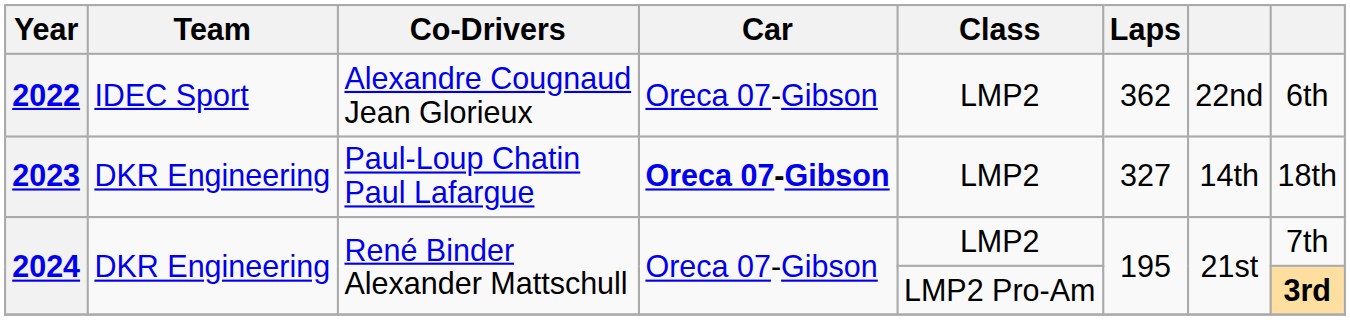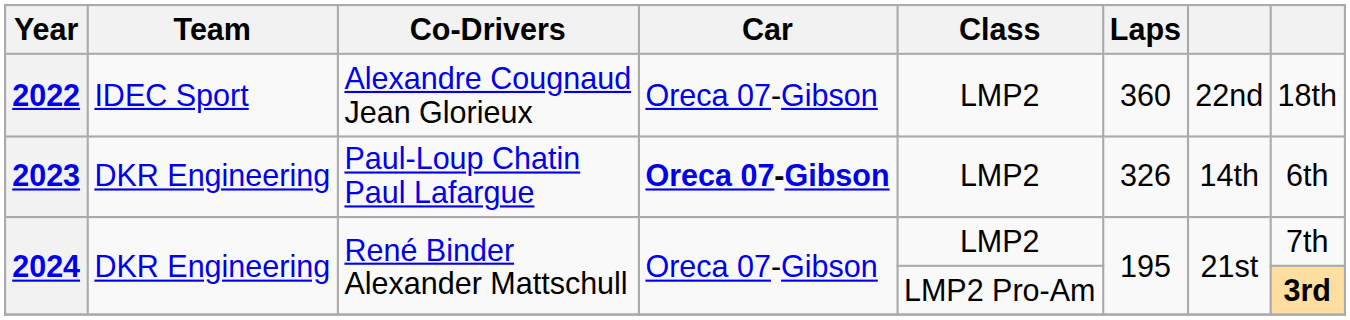 <table class="wikitable" style="text-align:center; font-size:90%">
 <tr>
 <th>Year</th>
 <th>Team</th>
 <th>Co-Drivers</th>
 <th>Car</th>
 <th>Class</th>
 <th>Laps</th>
 <th></th>
 <th></th>
 </tr>
 <tr>
 <th><a href='#'>2022</a></th>
 <td align="left"> <a href='#'>IDEC Sport</a></td>
 <td align="left"> <a href='#'>Alexandre Cougnaud</a><br> Jean Glorieux</td>
 <td align="left"><a href='#'>Oreca 07</a>-<a href='#'>Gibson</a></td>
 <td>LMP2</td>
-<td>362</td>
+<td>360</td>
 <td>22nd</td>
-<td>6th</td>
+<td>18th</td>
 </tr>
 <tr>
 <th><a href='#'>2023</a></th>
 <td align="left"> <a href='#'>DKR Engineering</a></td>
 <td align="left"> <a href='#'>Paul-Loup Chatin</a><br>  <a href='#'>Paul Lafargue</a></td>
 <td align="left"><strong><a href='#'>Oreca 07</a>-<a href='#'>Gibson</a></strong></td>
 <td>LMP2</td>
-<td>327</td>
+<td>326</td>
 <td>14th</td>
-<td>18th</td>
+<td>6th</td>
 </tr>
 <tr>
 <th rowspan="2"><a href='#'>2024</a></th>
 <td rowspan="2" align="left"> <a href='#'>DKR Engineering</a></td>
 <td rowspan="2" align="left"> <a href='#'>René Binder</a><br> Alexander Mattschull</td>
 <td rowspan="2" align="left"><a href='#'>Oreca 07</a>-<a href='#'>Gibson</a></td>
 <td>LMP2</td>
 <td rowspan="2">195</td>
 <td rowspan="2">21st</td>
 <td>7th</td>
 </tr>
 <tr>
 <td>LMP2 Pro-Am</td>
 <td style="background:#FFDF9F;"><strong>3rd</strong></td>
 </tr>
 <tr>
 </tr>
 </table>
